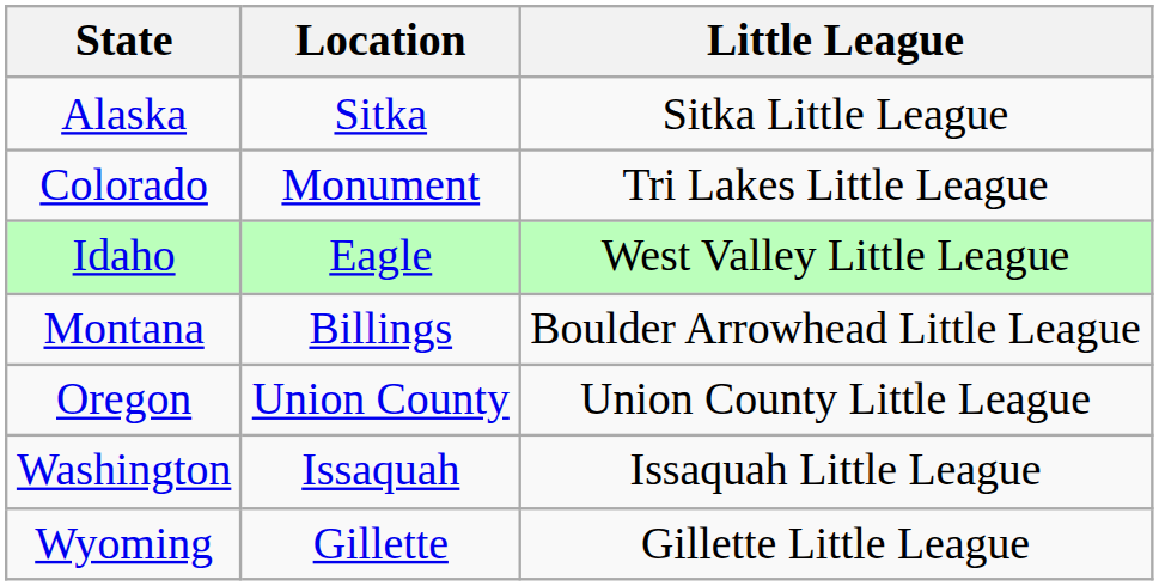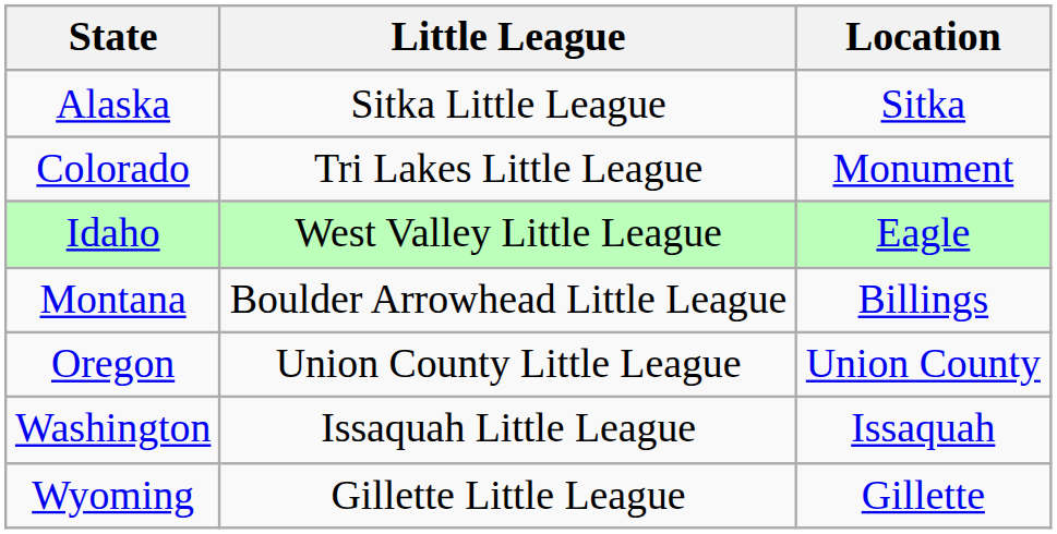 <table class="wikitable">
 <tr>
 <th>State</th>
+<th>Little League</th>
 <th>Location</th>
-<th>Little League</th>
 </tr>
 <tr>
 <td align=center> <a href='#'>Alaska</a></td>
+<td align=center>Sitka Little League</td>
 <td align=center><a href='#'>Sitka</a></td>
-<td align=center>Sitka Little League</td>
 </tr>
 <tr>
 <td align=center> <a href='#'>Colorado</a></td>
+<td align=center>Tri Lakes Little League</td>
 <td align=center><a href='#'>Monument</a></td>
-<td align=center>Tri Lakes Little League</td>
 </tr>
 <tr bgcolor=#bbffbb>
 <td align=center> <a href='#'>Idaho</a></td>
+<td align=center>West Valley Little League</td>
 <td align=center><a href='#'>Eagle</a></td>
-<td align=center>West Valley Little League</td>
 </tr>
 <tr>
 <td align=center> <a href='#'>Montana</a></td>
+<td align=center>Boulder Arrowhead Little League</td>
 <td align=center><a href='#'>Billings</a></td>
-<td align=center>Boulder Arrowhead Little League</td>
 </tr>
 <tr>
 <td align=center> <a href='#'>Oregon</a></td>
+<td align=center>Union County Little League</td>
 <td align=center><a href='#'>Union County</a></td>
-<td align=center>Union County Little League</td>
 </tr>
 <tr>
 <td align=center> <a href='#'>Washington</a></td>
+<td align=center>Issaquah Little League</td>
 <td align=center><a href='#'>Issaquah</a></td>
-<td align=center>Issaquah Little League</td>
 </tr>
 <tr>
 <td align=center> <a href='#'>Wyoming</a></td>
+<td align=center>Gillette Little League</td>
 <td align=center><a href='#'>Gillette</a></td>
-<td align=center>Gillette Little League</td>
 </tr>
 </table>
